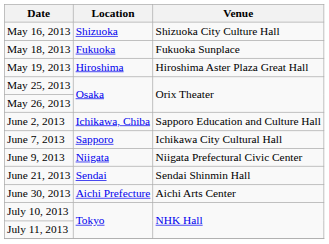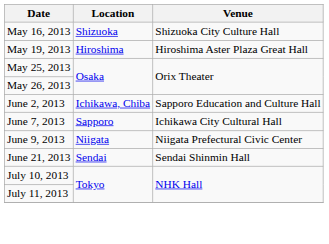 <table class="wikitable">
 <tr>
 <th>Date</th>
 <th>Location</th>
 <th>Venue</th>
 </tr>
 <tr>
 <td>May 16, 2013</td>
 <td><a href='#'>Shizuoka</a></td>
 <td>Shizuoka City Culture Hall</td>
-</tr>
-<tr>
-<td>May 18, 2013</td>
-<td><a href='#'>Fukuoka</a></td>
-<td>Fukuoka Sunplace</td>
 </tr>
 <tr>
 <td>May 19, 2013</td>
 <td><a href='#'>Hiroshima</a></td>
 <td>Hiroshima Aster Plaza Great Hall</td>
 </tr>
 <tr>
 <td>May 25, 2013</td>
 <td rowspan="2"><a href='#'>Osaka</a></td>
 <td rowspan="2">Orix Theater</td>
 </tr>
 <tr>
 <td>May 26, 2013</td>
 </tr>
 <tr>
 <td>June 2, 2013</td>
 <td><a href='#'>Ichikawa, Chiba</a></td>
 <td>Sapporo Education and Culture Hall</td>
 </tr>
 <tr>
 <td>June 7, 2013</td>
 <td><a href='#'>Sapporo</a></td>
 <td>Ichikawa City Cultural Hall</td>
 </tr>
 <tr>
 <td>June 9, 2013</td>
 <td><a href='#'>Niigata</a></td>
 <td>Niigata Prefectural Civic Center</td>
 </tr>
 <tr>
 <td>June 21, 2013</td>
 <td><a href='#'>Sendai</a></td>
 <td>Sendai Shinmin Hall</td>
 </tr>
 <tr>
-<td>June 30, 2013</td>
-<td><a href='#'>Aichi Prefecture</a></td>
-<td>Aichi Arts Center</td>
-</tr>
-<tr>
 <td>July 10, 2013</td>
 <td rowspan="2"><a href='#'>Tokyo</a></td>
 <td rowspan="2"><a href='#'>NHK Hall</a></td>
 </tr>
 <tr>
 <td>July 11, 2013</td>
 </tr>
 <tr>
 </tr>
 </table>
